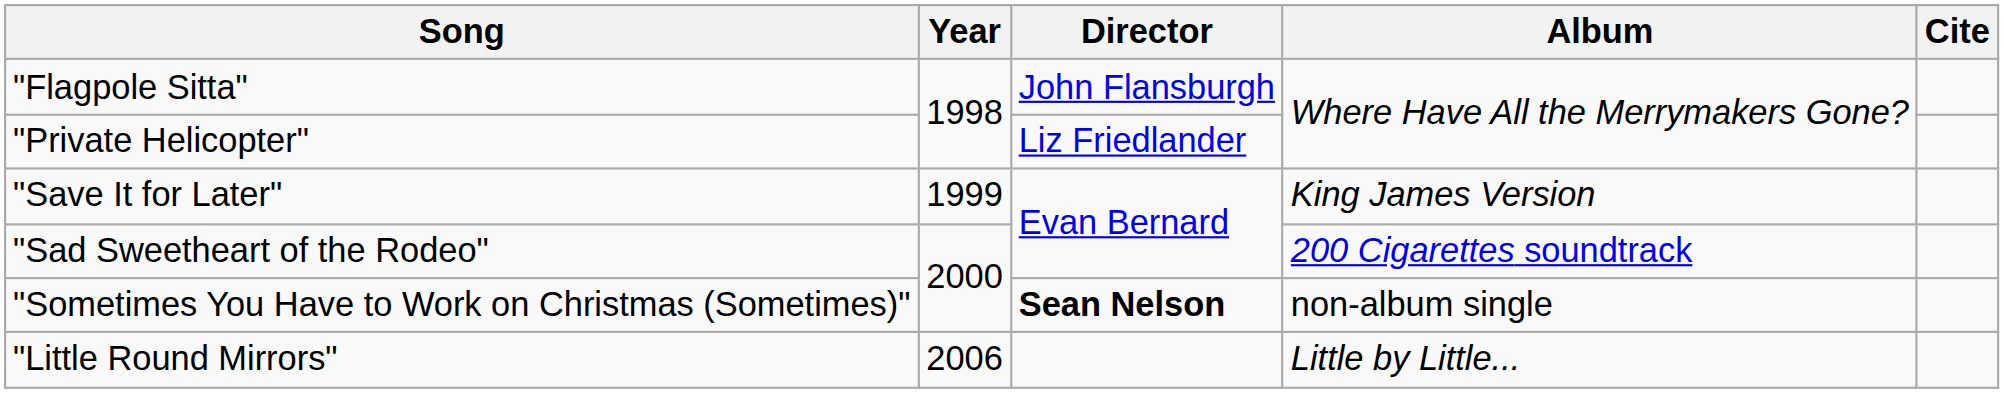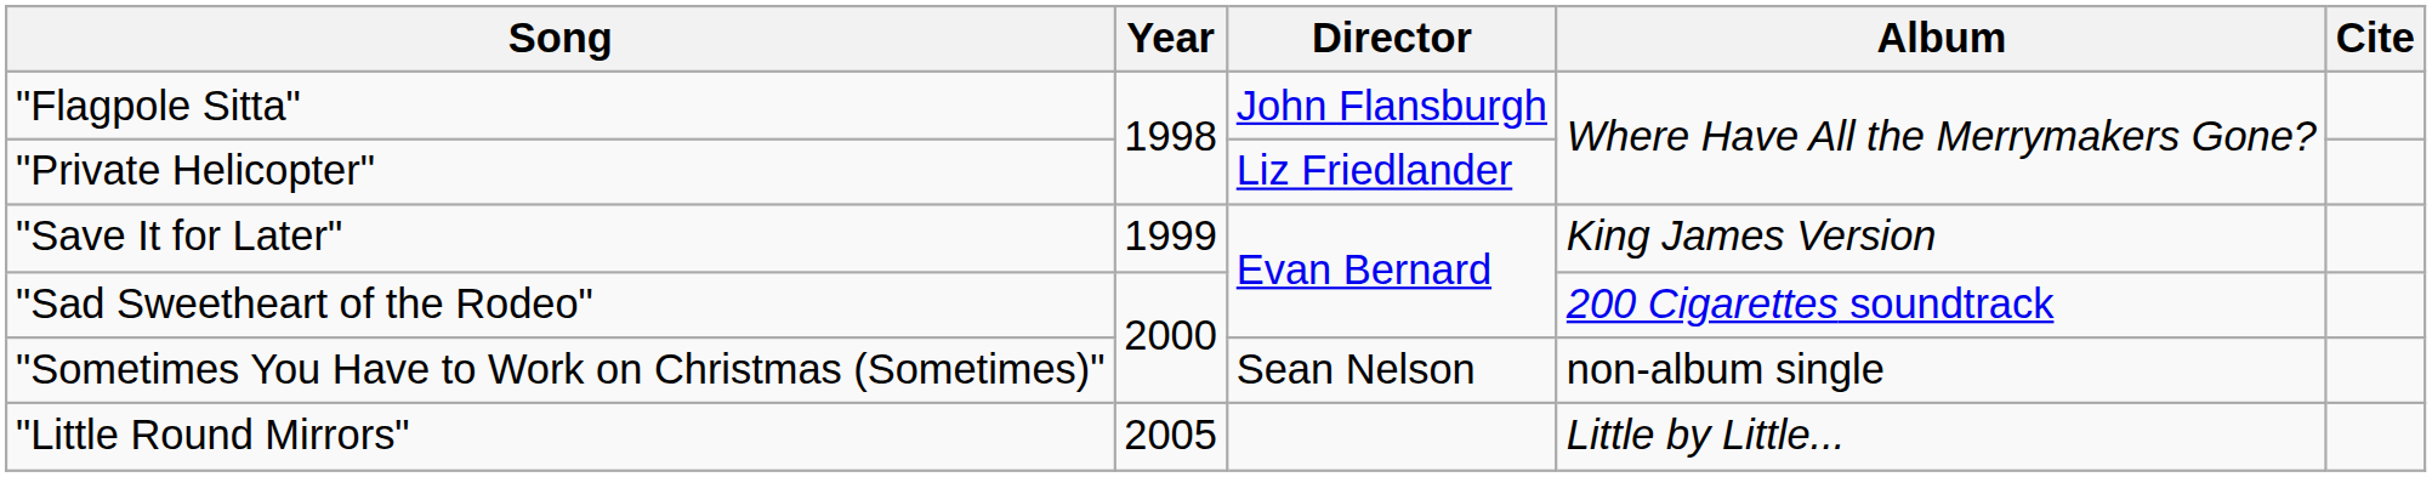 <table class="wikitable">
 <tr>
 <th>Song</th>
 <th>Year</th>
 <th>Director</th>
 <th>Album</th>
 <th>Cite</th>
 </tr>
 <tr>
 <td>"Flagpole Sitta"</td>
 <td rowspan="2">1998</td>
 <td><a href='#'>John Flansburgh</a></td>
 <td rowspan="2"><em>Where Have All the Merrymakers Gone?</em></td>
 <td></td>
 </tr>
 <tr>
 <td>"Private Helicopter"</td>
 <td><a href='#'>Liz Friedlander</a></td>
 <td></td>
 </tr>
 <tr>
 <td>"Save It for Later"</td>
 <td>1999</td>
 <td rowspan="2"><a href='#'>Evan Bernard</a></td>
 <td><em>King James Version</em></td>
 <td></td>
 </tr>
 <tr>
 <td>"Sad Sweetheart of the Rodeo"</td>
 <td rowspan="2">2000</td>
 <td><a href='#'><em>200 Cigarettes</em> soundtrack</a></td>
 <td></td>
 </tr>
 <tr>
 <td>"Sometimes You Have to Work on Christmas (Sometimes)"</td>
-<td><strong>Sean Nelson</strong></td>
+<td>Sean Nelson</td>
 <td>non-album single</td>
 <td></td>
 </tr>
 <tr>
 <td>"Little Round Mirrors"</td>
-<td>2006</td>
+<td>2005</td>
 <td></td>
 <td><em>Little by Little...</em></td>
 <td></td>
 </tr>
 </table>
